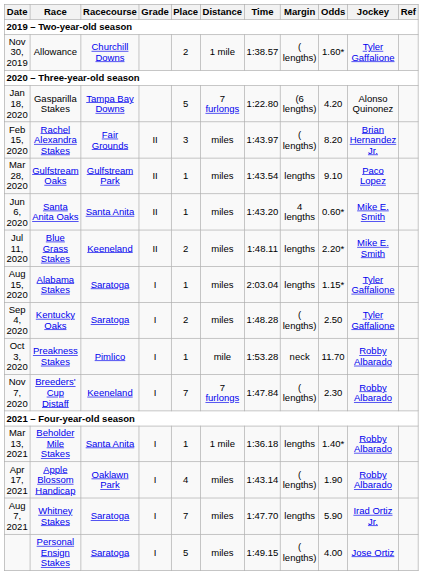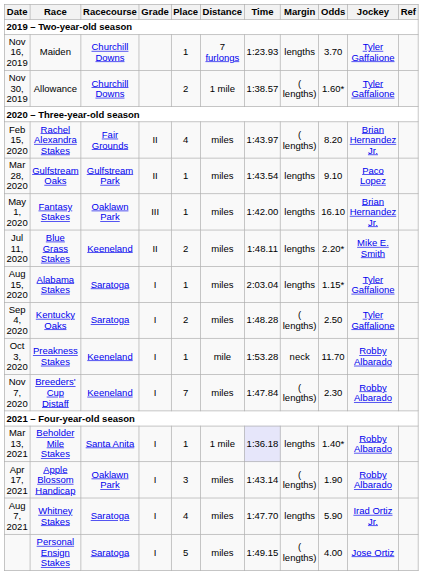 <table class = "wikitable sortable" style="text-align:center; width:90%; font-size:90%">
 <tr>
 <th scope="col">Date</th>
 <th scope="col">Race</th>
 <th scope="col">Racecourse</th>
 <th scope="col">Grade</th>
 <th scope="col">Place</th>
 <th scope="col">Distance</th>
 <th scope="col">Time</th>
 <th scope="col">Margin</th>
 <th scope="col">Odds</th>
 <th scope="col">Jockey</th>
 <th scope="col" class="unsortable">Ref</th>
 </tr>
 <tr style="background-color:white">
 <td align="left" colspan=11><strong>2019 – Two-year-old season</strong></td>
 </tr>
 <tr>
+<td>Nov 16, 2019</td>
+<td>Maiden</td>
+<td><a href='#'>Churchill Downs</a></td>
+<td></td>
+<td>1</td>
+<td>7 <a href='#'>furlongs</a></td>
+<td>1:23.93</td>
+<td>  lengths</td>
+<td>3.70</td>
+<td><a href='#'>Tyler Gaffalione</a></td>
+<td></td>
+</tr>
+<tr>
 <td>Nov 30, 2019</td>
 <td>Allowance</td>
 <td><a href='#'>Churchill Downs</a></td>
 <td></td>
 <td>2</td>
 <td>1 mile</td>
 <td>1:38.57</td>
 <td> ( lengths)</td>
 <td>1.60*</td>
 <td><a href='#'>Tyler Gaffalione</a></td>
 <td></td>
 </tr>
 <tr style="background-color:white">
 <td align="left" colspan=11><strong>2020 – Three-year-old season</strong></td>
 </tr>
 <tr>
-<td>Jan 18, 2020</td>
-<td>Gasparilla Stakes</td>
-<td><a href='#'>Tampa Bay Downs</a></td>
-<td></td>
-<td>5</td>
-<td>7 <a href='#'>furlongs</a></td>
-<td>1:22.80</td>
-<td> (6 lengths)</td>
-<td>4.20</td>
-<td>Alonso Quinonez</td>
-<td></td>
-</tr>
-<tr>
 <td>Feb 15, 2020</td>
 <td><a href='#'>Rachel Alexandra Stakes</a></td>
 <td><a href='#'>Fair Grounds</a></td>
 <td>II</td>
-<td>3</td>
+<td>4</td>
 <td> miles</td>
 <td>1:43.97</td>
 <td> ( lengths)</td>
 <td>8.20</td>
 <td><a href='#'>Brian Hernandez Jr.</a></td>
 <td></td>
 </tr>
 <tr>
 <td>Mar 28, 2020</td>
 <td><a href='#'>Gulfstream Oaks</a></td>
 <td><a href='#'>Gulfstream Park</a></td>
 <td>II</td>
 <td>1</td>
 <td> miles</td>
 <td>1:43.54</td>
 <td>  lengths</td>
 <td>9.10</td>
 <td><a href='#'>Paco Lopez</a></td>
 <td></td>
 </tr>
 <tr>
-<td>Jun 6, 2020</td>
-<td><a href='#'>Santa Anita Oaks</a></td>
-<td><a href='#'>Santa Anita</a></td>
-<td>II</td>
+<td>May 1, 2020</td>
+<td><a href='#'>Fantasy Stakes</a></td>
+<td><a href='#'>Oaklawn Park</a></td>
+<td>III</td>
 <td>1</td>
 <td> miles</td>
-<td>1:43.20</td>
-<td> 4 lengths</td>
-<td>0.60*</td>
-<td><a href='#'>Mike E. Smith</a></td>
+<td>1:42.00</td>
+<td>  lengths</td>
+<td>16.10</td>
+<td><a href='#'>Brian Hernandez Jr.</a></td>
 <td></td>
 </tr>
 <tr>
 <td>Jul 11, 2020</td>
 <td><a href='#'>Blue Grass Stakes</a></td>
 <td><a href='#'>Keeneland</a></td>
 <td>II</td>
 <td>2</td>
 <td> miles</td>
 <td>1:48.11</td>
 <td>  lengths</td>
 <td>2.20*</td>
 <td><a href='#'>Mike E. Smith</a></td>
 <td></td>
 </tr>
 <tr>
 <td>Aug 15, 2020</td>
 <td><a href='#'>Alabama Stakes</a></td>
 <td><a href='#'>Saratoga</a></td>
 <td>I</td>
 <td>1</td>
 <td> miles</td>
 <td>2:03.04</td>
 <td>  lengths</td>
 <td>1.15*</td>
 <td><a href='#'>Tyler Gaffalione</a></td>
 <td></td>
 </tr>
 <tr>
 <td>Sep 4, 2020</td>
 <td><a href='#'>Kentucky Oaks</a></td>
 <td><a href='#'>Saratoga</a></td>
 <td>I</td>
 <td>2</td>
 <td> miles</td>
 <td>1:48.28</td>
 <td> ( lengths)</td>
 <td>2.50</td>
 <td><a href='#'>Tyler Gaffalione</a></td>
 <td></td>
 </tr>
 <tr>
 <td>Oct 3, 2020</td>
 <td><a href='#'>Preakness Stakes</a></td>
-<td><a href='#'>Pimlico</a></td>
+<td><a href='#'>Keeneland</a></td>
 <td>I</td>
 <td>1</td>
 <td> mile</td>
 <td>1:53.28</td>
 <td> neck</td>
 <td>11.70</td>
 <td><a href='#'>Robby Albarado</a></td>
 <td></td>
 </tr>
 <tr>
 <td>Nov 7, 2020</td>
 <td><a href='#'>Breeders' Cup Distaff</a></td>
 <td><a href='#'>Keeneland</a></td>
 <td>I</td>
 <td>7</td>
-<td>7 <a href='#'>furlongs</a></td>
+<td> miles</td>
 <td>1:47.84</td>
 <td> ( lengths)</td>
 <td>2.30</td>
 <td><a href='#'>Robby Albarado</a></td>
 <td></td>
 </tr>
 <tr style="background-color:white">
 <td align="left" colspan=11><strong>2021 – Four-year-old season</strong></td>
 </tr>
 <tr>
 <td>Mar 13, 2021</td>
 <td><a href='#'>Beholder Mile Stakes</a></td>
 <td><a href='#'>Santa Anita</a></td>
 <td>I</td>
 <td>1</td>
 <td>1 mile</td>
-<td>1:36.18</td>
+<td style="background: lavender;">1:36.18</td>
 <td>  lengths</td>
 <td>1.40*</td>
 <td><a href='#'>Robby Albarado</a></td>
 <td></td>
 </tr>
 <tr>
 <td>Apr 17, 2021</td>
 <td><a href='#'>Apple Blossom Handicap</a></td>
 <td><a href='#'>Oaklawn Park</a></td>
 <td>I</td>
-<td>4</td>
+<td>3</td>
 <td> miles</td>
 <td>1:43.14</td>
 <td> ( lengths)</td>
 <td>1.90</td>
 <td><a href='#'>Robby Albarado</a></td>
 <td></td>
 </tr>
 <tr>
 <td>Aug 7, 2021</td>
 <td><a href='#'>Whitney Stakes</a></td>
 <td><a href='#'>Saratoga</a></td>
 <td>I</td>
-<td>7</td>
+<td>4</td>
 <td> miles</td>
 <td>1:47.70</td>
 <td>  lengths</td>
 <td>5.90</td>
 <td><a href='#'>Irad Ortiz Jr.</a></td>
 <td></td>
 </tr>
 <tr>
 <td></td>
 <td><a href='#'>Personal Ensign Stakes</a></td>
 <td><a href='#'>Saratoga</a></td>
 <td>I</td>
 <td>5</td>
 <td> miles</td>
 <td>1:49.15</td>
 <td> ( lengths)</td>
 <td>4.00</td>
 <td><a href='#'>Jose Ortiz</a></td>
 <td></td>
 </tr>
 </table>
